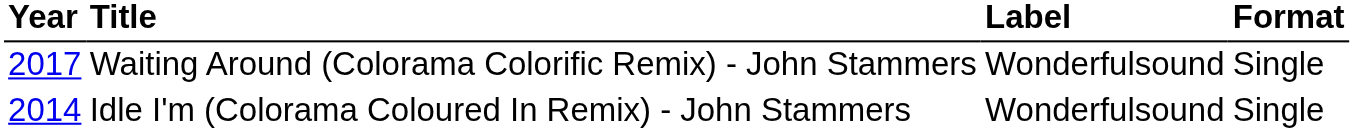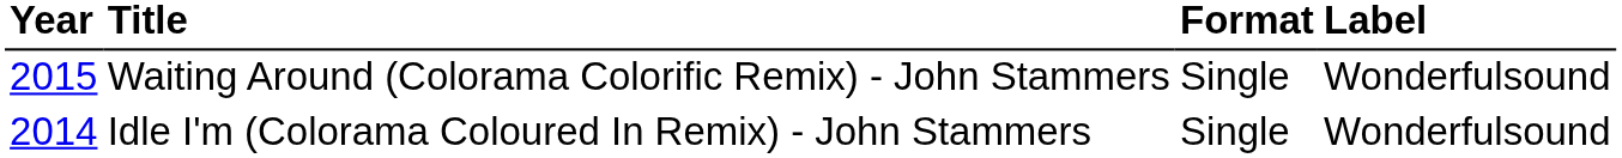 <table border=0 cellpadding=2 style="border-collapse:collapse;">
 <tr style="border-bottom:1px solid black;">
 <th align=left>Year</th>
 <th align=left>Title</th>
+<th align=left>Format</th>
 <th align=left>Label</th>
-<th align=left>Format</th>
 </tr>
 <tr>
-<td><a href='#'>2017</a></td>
+<td><a href='#'>2015</a></td>
 <td>Waiting Around (Colorama Colorific Remix) - John Stammers</td>
+<td>Single</td>
 <td>Wonderfulsound</td>
-<td>Single</td>
 </tr>
 <tr>
 <td><a href='#'>2014</a></td>
 <td>Idle I'm (Colorama Coloured In Remix) - John Stammers</td>
+<td>Single</td>
 <td>Wonderfulsound</td>
-<td>Single</td>
 </tr>
 </table>
